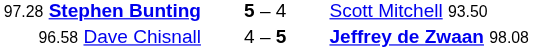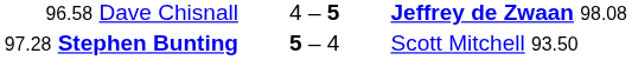 <table style="text-align:center">
 <tr>
 <th width=223></th>
 <th width=100></th>
 <th width=223></th>
 </tr>
 <tr>
+<td align=right><small>96.58</small> <a href='#'>Dave Chisnall</a> </td>
+<td>4 – <strong>5</strong></td>
+<td align=left> <strong><a href='#'>Jeffrey de Zwaan</a></strong> <small>98.08</small></td>
+</tr>
+<tr>
 <td align=right><small>97.28</small> <strong><a href='#'>Stephen Bunting</a></strong> </td>
 <td><strong>5</strong> – 4</td>
 <td align=left> <a href='#'>Scott Mitchell</a> <small>93.50</small></td>
 </tr>
-<tr>
-<td align=right><small>96.58</small> <a href='#'>Dave Chisnall</a> </td>
-<td>4 – <strong>5</strong></td>
-<td align=left> <strong><a href='#'>Jeffrey de Zwaan</a></strong> <small>98.08</small></td>
-</tr>
 </table>
